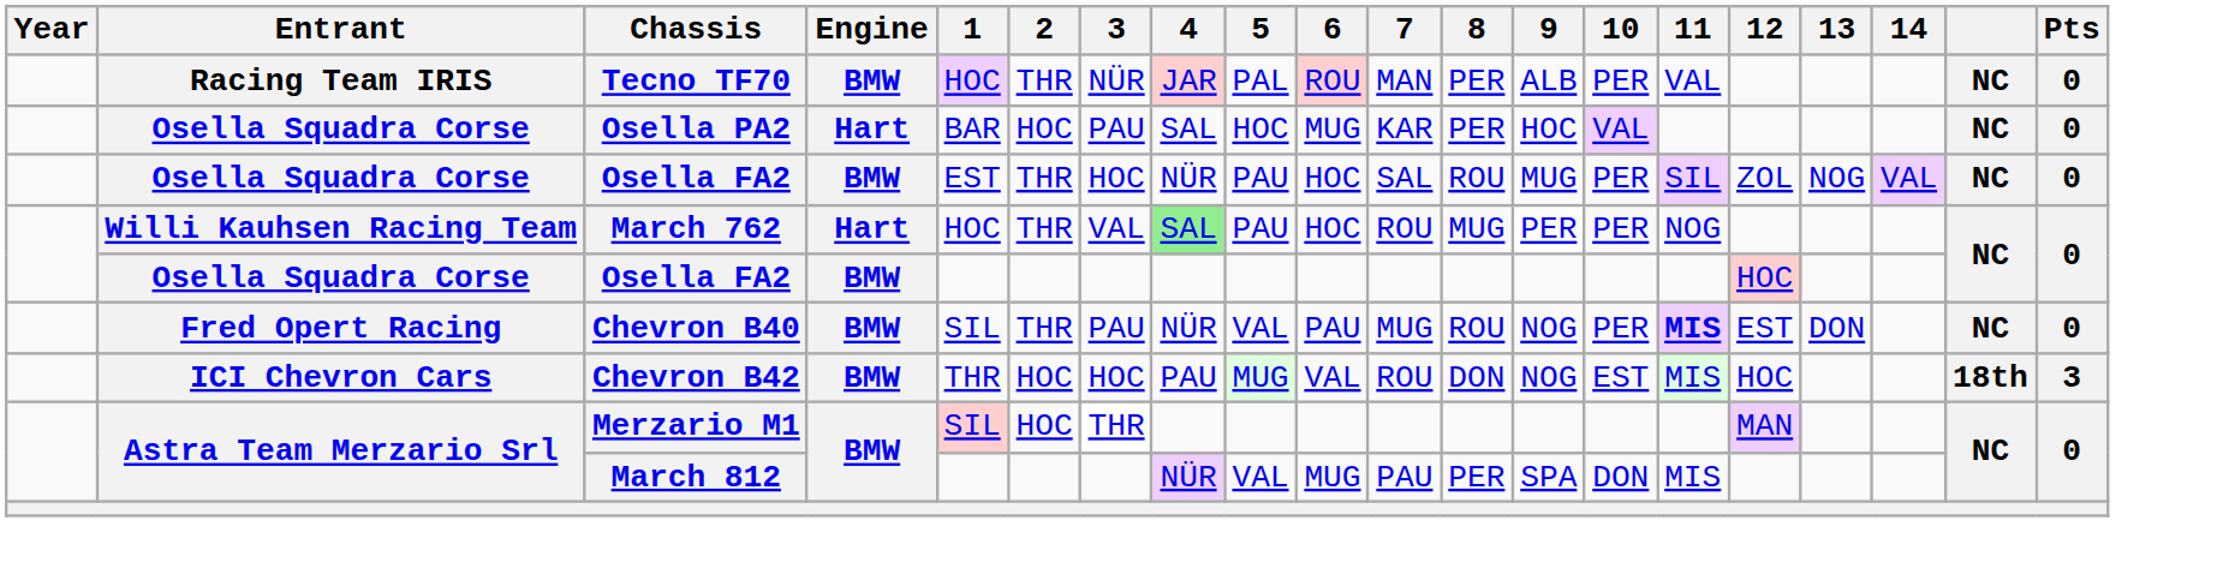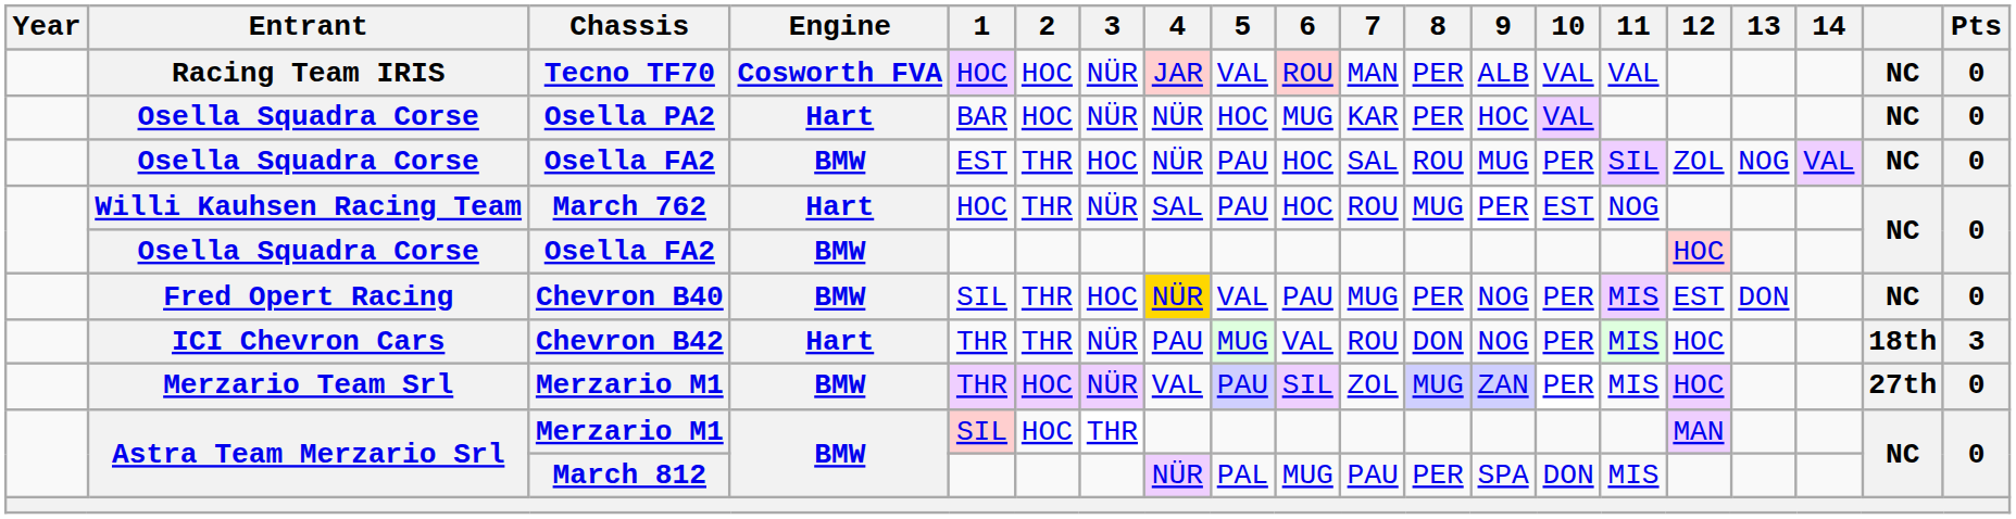 <table class="wikitable" style="text-align:center; font-size:85%">
 <tr>
 <th>Year</th>
 <th>Entrant</th>
 <th>Chassis</th>
 <th>Engine</th>
 <th>1</th>
 <th>2</th>
 <th>3</th>
 <th>4</th>
 <th>5</th>
 <th>6</th>
 <th>7</th>
 <th>8</th>
 <th>9</th>
 <th>10</th>
 <th>11</th>
 <th>12</th>
 <th>13</th>
 <th>14</th>
 <th></th>
 <th>Pts</th>
 </tr>
 <tr>
 <td></td>
 <th nowrap>Racing Team IRIS</th>
 <th nowrap><a href='#'>Tecno TF70</a></th>
-<th nowrap><a href='#'>BMW</a></th>
+<th nowrap><a href='#'>Cosworth FVA</a></th>
 <td style="background:#EFCFFF;"><a href='#'>HOC</a><br></td>
-<td><a href='#'>THR</a></td>
+<td><a href='#'>HOC</a></td>
 <td><a href='#'>NÜR</a></td>
 <td style="background:#FFCFCF;"><a href='#'>JAR</a><br></td>
-<td><a href='#'>PAL</a></td>
+<td><a href='#'>VAL</a></td>
 <td style="background:#FFCFCF;"><a href='#'>ROU</a><br></td>
 <td><a href='#'>MAN</a></td>
 <td><a href='#'>PER</a></td>
 <td><a href='#'>ALB</a></td>
-<td><a href='#'>PER</a></td>
+<td><a href='#'>VAL</a></td>
 <td><a href='#'>VAL</a></td>
 <td></td>
 <td></td>
 <td></td>
 <th>NC</th>
 <th>0</th>
 </tr>
 <tr>
 <td></td>
 <th nowrap><a href='#'>Osella Squadra Corse</a></th>
 <th nowrap><a href='#'>Osella PA2</a></th>
 <th nowrap><a href='#'>Hart</a></th>
 <td><a href='#'>BAR</a></td>
 <td><a href='#'>HOC</a></td>
-<td><a href='#'>PAU</a></td>
-<td><a href='#'>SAL</a></td>
+<td><a href='#'>NÜR</a></td>
+<td><a href='#'>NÜR</a></td>
 <td><a href='#'>HOC</a></td>
 <td><a href='#'>MUG</a></td>
 <td><a href='#'>KAR</a></td>
 <td><a href='#'>PER</a></td>
 <td><a href='#'>HOC</a></td>
 <td style="background:#EFCFFF;"><a href='#'>VAL</a><br></td>
 <td></td>
 <td></td>
 <td></td>
 <td></td>
 <th>NC</th>
 <th>0</th>
 </tr>
 <tr>
 <td></td>
 <th nowrap><a href='#'>Osella Squadra Corse</a></th>
 <th nowrap><a href='#'>Osella FA2</a></th>
 <th nowrap><a href='#'>BMW</a></th>
 <td><a href='#'>EST</a></td>
 <td><a href='#'>THR</a></td>
 <td><a href='#'>HOC</a></td>
 <td><a href='#'>NÜR</a></td>
 <td><a href='#'>PAU</a></td>
 <td><a href='#'>HOC</a></td>
 <td><a href='#'>SAL</a></td>
 <td><a href='#'>ROU</a></td>
 <td><a href='#'>MUG</a></td>
 <td><a href='#'>PER</a></td>
 <td style="background:#EFCFFF;"><a href='#'>SIL</a><br></td>
 <td><a href='#'>ZOL</a></td>
 <td><a href='#'>NOG</a></td>
 <td style="background:#EFCFFF;"><a href='#'>VAL</a><br></td>
 <th>NC</th>
 <th>0</th>
 </tr>
 <tr>
 <td rowspan=2></td>
 <th nowrap><a href='#'>Willi Kauhsen Racing Team</a></th>
 <th nowrap><a href='#'>March 762</a></th>
 <th nowrap><a href='#'>Hart</a></th>
 <td><a href='#'>HOC</a></td>
 <td><a href='#'>THR</a></td>
-<td><a href='#'>VAL</a></td>
-<td style="background: lightgreen;"><a href='#'>SAL</a></td>
+<td><a href='#'>NÜR</a></td>
+<td><a href='#'>SAL</a></td>
 <td><a href='#'>PAU</a></td>
 <td><a href='#'>HOC</a></td>
 <td><a href='#'>ROU</a></td>
 <td><a href='#'>MUG</a></td>
 <td style="background:#FFFFFF;"><a href='#'>PER</a><br></td>
-<td><a href='#'>PER</a></td>
+<td><a href='#'>EST</a></td>
 <td><a href='#'>NOG</a></td>
 <td></td>
 <td></td>
 <td></td>
 <th rowspan=2>NC</th>
 <th rowspan=2>0</th>
 </tr>
 <tr>
 <th nowrap><a href='#'>Osella Squadra Corse</a></th>
 <th nowrap><a href='#'>Osella FA2</a></th>
 <th nowrap><a href='#'>BMW</a></th>
 <td></td>
 <td></td>
 <td></td>
 <td></td>
 <td></td>
 <td></td>
 <td></td>
 <td></td>
 <td></td>
 <td></td>
 <td></td>
 <td style="background:#FFCFCF;"><a href='#'>HOC</a><br></td>
 <td></td>
 <td></td>
 </tr>
 <tr>
 <td></td>
 <th nowrap><a href='#'>Fred Opert Racing</a></th>
 <th nowrap><a href='#'>Chevron B40</a></th>
 <th nowrap><a href='#'>BMW</a></th>
 <td><a href='#'>SIL</a></td>
 <td><a href='#'>THR</a></td>
-<td><a href='#'>PAU</a></td>
-<td><a href='#'>NÜR</a></td>
+<td><a href='#'>HOC</a></td>
+<td style="background: gold;"><a href='#'>NÜR</a></td>
 <td><a href='#'>VAL</a></td>
 <td><a href='#'>PAU</a></td>
 <td><a href='#'>MUG</a></td>
-<td><a href='#'>ROU</a></td>
+<td><a href='#'>PER</a></td>
 <td><a href='#'>NOG</a></td>
 <td><a href='#'>PER</a></td>
-<td style="background:#EFCFFF;"><strong><a href='#'>MIS</a><br></strong></td>
+<td style="background:#EFCFFF;"><a href='#'>MIS</a><br></td>
 <td><a href='#'>EST</a></td>
 <td><a href='#'>DON</a></td>
 <td></td>
 <th>NC</th>
 <th>0</th>
 </tr>
 <tr>
 <td></td>
 <th nowrap><a href='#'>ICI Chevron Cars</a></th>
 <th nowrap><a href='#'>Chevron B42</a></th>
-<th nowrap><a href='#'>BMW</a></th>
+<th nowrap><a href='#'>Hart</a></th>
 <td><a href='#'>THR</a></td>
-<td><a href='#'>HOC</a></td>
-<td><a href='#'>HOC</a></td>
+<td><a href='#'>THR</a></td>
+<td><a href='#'>NÜR</a></td>
 <td><a href='#'>PAU</a></td>
 <td style="background:#DFFFDF;"><a href='#'>MUG</a><br></td>
 <td><a href='#'>VAL</a></td>
 <td><a href='#'>ROU</a></td>
 <td><a href='#'>DON</a></td>
 <td><a href='#'>NOG</a></td>
-<td><a href='#'>EST</a></td>
+<td><a href='#'>PER</a></td>
 <td style="background:#DFFFDF;"><a href='#'>MIS</a><br></td>
 <td><a href='#'>HOC</a></td>
 <td></td>
 <td></td>
 <th>18th</th>
 <th>3</th>
+</tr>
+<tr>
+<td></td>
+<th nowrap><a href='#'>Merzario Team Srl</a></th>
+<th nowrap><a href='#'>Merzario M1</a></th>
+<th nowrap><a href='#'>BMW</a></th>
+<td style="background:#EFCFFF;"><a href='#'>THR</a><br></td>
+<td style="background:#EFCFFF;"><a href='#'>HOC</a><br></td>
+<td style="background:#EFCFFF;"><a href='#'>NÜR</a><br></td>
+<td><a href='#'>VAL</a></td>
+<td style="background:#CFCFFF;"><a href='#'>PAU</a><br></td>
+<td style="background:#EFCFFF;"><a href='#'>SIL</a><br></td>
+<td><a href='#'>ZOL</a></td>
+<td style="background:#CFCFFF;"><a href='#'>MUG</a><br></td>
+<td style="background:#CFCFFF;"><a href='#'>ZAN</a><br></td>
+<td style="background:#FFFFFF;"><a href='#'>PER</a><br></td>
+<td><a href='#'>MIS</a></td>
+<td style="background:#EFCFFF;"><a href='#'>HOC</a><br></td>
+<td></td>
+<td></td>
+<th>27th</th>
+<th>0</th>
 </tr>
 <tr>
 <td rowspan=2></td>
 <th rowspan=2 nowrap><a href='#'>Astra Team Merzario Srl</a></th>
 <th nowrap><a href='#'>Merzario M1</a></th>
 <th rowspan=2 nowrap><a href='#'>BMW</a></th>
 <td style="background:#FFCFCF;"><a href='#'>SIL</a><br></td>
 <td><a href='#'>HOC</a></td>
 <td style="background:#FFFFFF;"><a href='#'>THR</a><br></td>
 <td></td>
 <td></td>
 <td></td>
 <td></td>
 <td></td>
 <td></td>
 <td></td>
 <td></td>
 <td style="background:#EFCFFF;"><a href='#'>MAN</a><br></td>
 <td></td>
 <td></td>
 <th rowspan=2>NC</th>
 <th rowspan=2>0</th>
 </tr>
 <tr>
 <th nowrap><a href='#'>March 812</a></th>
 <td></td>
 <td></td>
 <td></td>
 <td style="background:#EFCFFF;"><a href='#'>NÜR</a><br></td>
-<td><a href='#'>VAL</a></td>
+<td><a href='#'>PAL</a></td>
 <td><a href='#'>MUG</a></td>
 <td><a href='#'>PAU</a></td>
 <td><a href='#'>PER</a></td>
 <td><a href='#'>SPA</a></td>
 <td><a href='#'>DON</a></td>
 <td><a href='#'>MIS</a></td>
 <td></td>
 <td></td>
 <td></td>
 </tr>
 <tr>
 <th colspan=20></th>
 </tr>
 </table>
